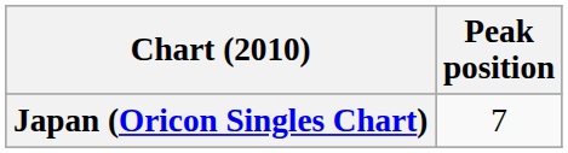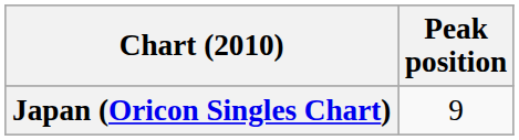 <table class="wikitable sortable plainrowheaders" style="text-align:center">
 <tr>
 <th scope="col">Chart (2010)</th>
 <th scope="col">Peak<br> position</th>
 </tr>
 <tr>
 <th scope="row">Japan (<a href='#'>Oricon Singles Chart</a>)</th>
-<td>7</td>
+<td>9</td>
 </tr>
 </table>
